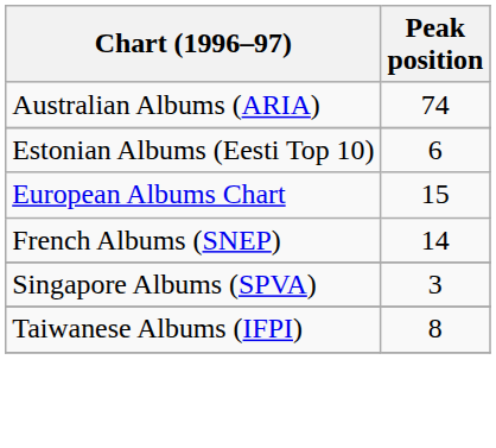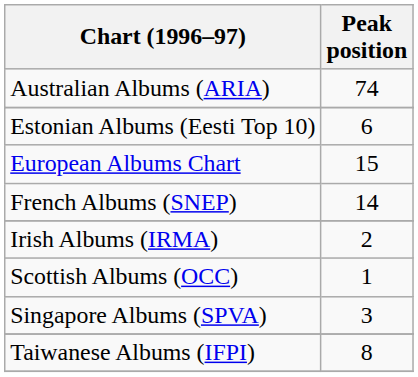 <table class="wikitable sortable">
 <tr>
 <th align="left">Chart (1996–97)</th>
 <th align="left">Peak<br>position</th>
 </tr>
 <tr>
 <td align="left">Australian Albums (<a href='#'>ARIA</a>)</td>
 <td align="center">74</td>
 </tr>
 <tr>
 </tr>
 <tr>
 </tr>
 <tr>
 </tr>
 <tr>
 <td>Estonian Albums (Eesti Top 10)</td>
 <td align="center">6</td>
 </tr>
 <tr>
 <td align="left"><a href='#'>European Albums Chart</a></td>
 <td style="text-align:center;">15</td>
 </tr>
 <tr>
 <td>French Albums (<a href='#'>SNEP</a>)</td>
 <td align="center">14</td>
 </tr>
 <tr>
 </tr>
 <tr>
+<td>Irish Albums (<a href='#'>IRMA</a>)</td>
+<td align="center">2</td>
+</tr>
+<tr>
+<td align="left">Scottish Albums (<a href='#'>OCC</a>)</td>
+<td align="center">1</td>
+</tr>
+<tr>
 <td>Singapore Albums (<a href='#'>SPVA</a>)</td>
 <td align="center">3</td>
 </tr>
 <tr>
 </tr>
 <tr>
 </tr>
 <tr>
 <td>Taiwanese Albums (<a href='#'>IFPI</a>)</td>
 <td align="center">8</td>
 </tr>
 <tr>
 </tr>
 </table>
